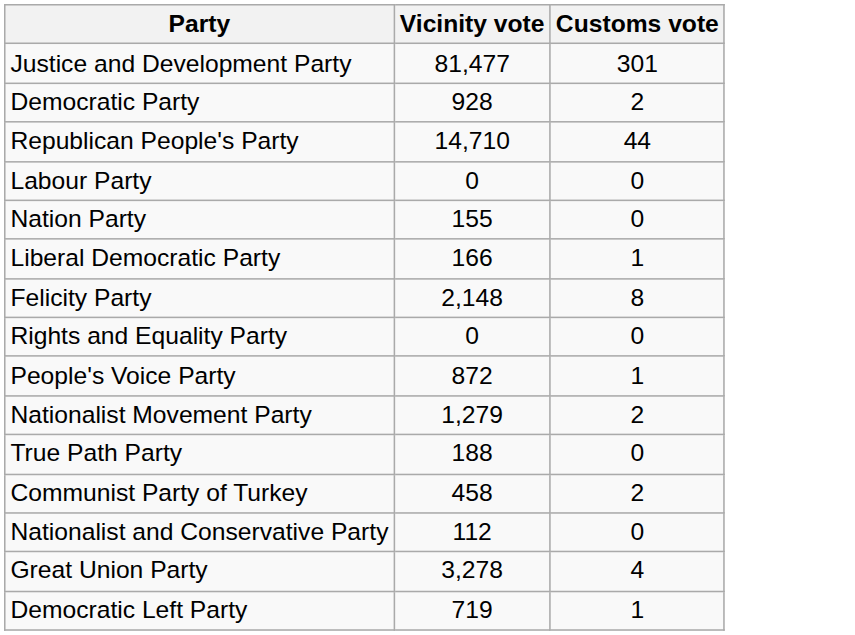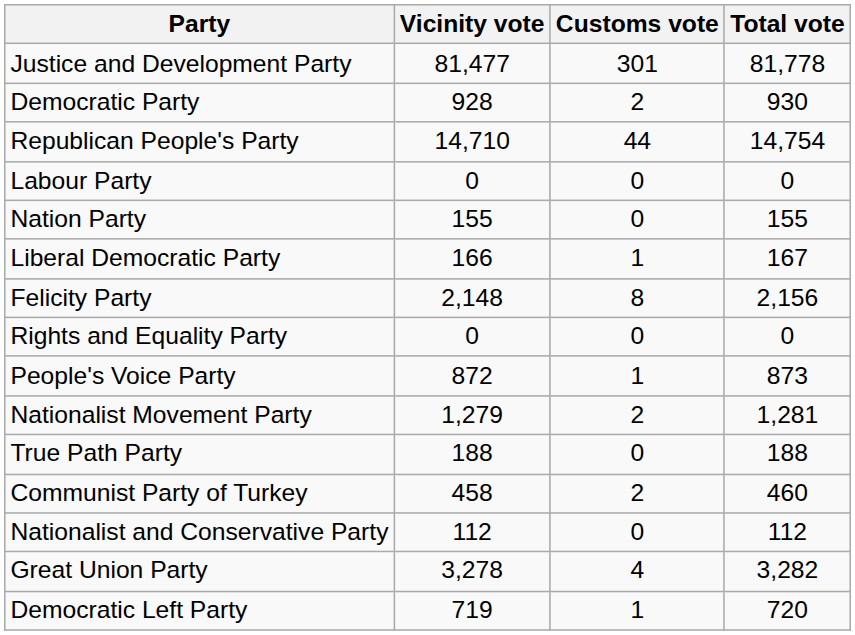 <table class="wikitable sortable">
 <tr>
 <th style="text-align:center;">Party</th>
 <th style="text-align:center;">Vicinity vote</th>
 <th style="text-align:center;">Customs vote</th>
+<th style="text-align:center;">Total vote</th>
 </tr>
 <tr>
 <td>Justice and Development Party</td>
 <td style="text-align:center;">81,477</td>
 <td style="text-align:center;">301</td>
+<td style="text-align:center;">81,778</td>
 </tr>
 <tr>
 <td>Democratic Party</td>
 <td style="text-align:center;">928</td>
 <td style="text-align:center;">2</td>
+<td style="text-align:center;">930</td>
 </tr>
 <tr>
 <td>Republican People's Party</td>
 <td style="text-align:center;">14,710</td>
 <td style="text-align:center;">44</td>
+<td style="text-align:center;">14,754</td>
 </tr>
 <tr>
 <td>Labour Party</td>
+<td style="text-align:center;">0</td>
 <td style="text-align:center;">0</td>
 <td style="text-align:center;">0</td>
 </tr>
 <tr>
 <td>Nation Party</td>
 <td style="text-align:center;">155</td>
 <td style="text-align:center;">0</td>
+<td style="text-align:center;">155</td>
 </tr>
 <tr>
 <td>Liberal Democratic Party</td>
 <td style="text-align:center;">166</td>
 <td style="text-align:center;">1</td>
+<td style="text-align:center;">167</td>
 </tr>
 <tr>
 <td>Felicity Party</td>
 <td style="text-align:center;">2,148</td>
 <td style="text-align:center;">8</td>
+<td style="text-align:center;">2,156</td>
 </tr>
 <tr>
 <td>Rights and Equality Party</td>
+<td style="text-align:center;">0</td>
 <td style="text-align:center;">0</td>
 <td style="text-align:center;">0</td>
 </tr>
 <tr>
 <td>People's Voice Party</td>
 <td style="text-align:center;">872</td>
 <td style="text-align:center;">1</td>
+<td style="text-align:center;">873</td>
 </tr>
 <tr>
 <td>Nationalist Movement Party</td>
 <td style="text-align:center;">1,279</td>
 <td style="text-align:center;">2</td>
+<td style="text-align:center;">1,281</td>
 </tr>
 <tr>
 <td>True Path Party</td>
 <td style="text-align:center;">188</td>
 <td style="text-align:center;">0</td>
+<td style="text-align:center;">188</td>
 </tr>
 <tr>
 <td>Communist Party of Turkey</td>
 <td style="text-align:center;">458</td>
 <td style="text-align:center;">2</td>
+<td style="text-align:center;">460</td>
 </tr>
 <tr>
 <td>Nationalist and Conservative Party</td>
 <td style="text-align:center;">112</td>
 <td style="text-align:center;">0</td>
+<td style="text-align:center;">112</td>
 </tr>
 <tr>
 <td>Great Union Party</td>
 <td style="text-align:center;">3,278</td>
 <td style="text-align:center;">4</td>
+<td style="text-align:center;">3,282</td>
 </tr>
 <tr>
 <td>Democratic Left Party</td>
 <td style="text-align:center;">719</td>
 <td style="text-align:center;">1</td>
+<td style="text-align:center;">720</td>
 </tr>
 </table>
